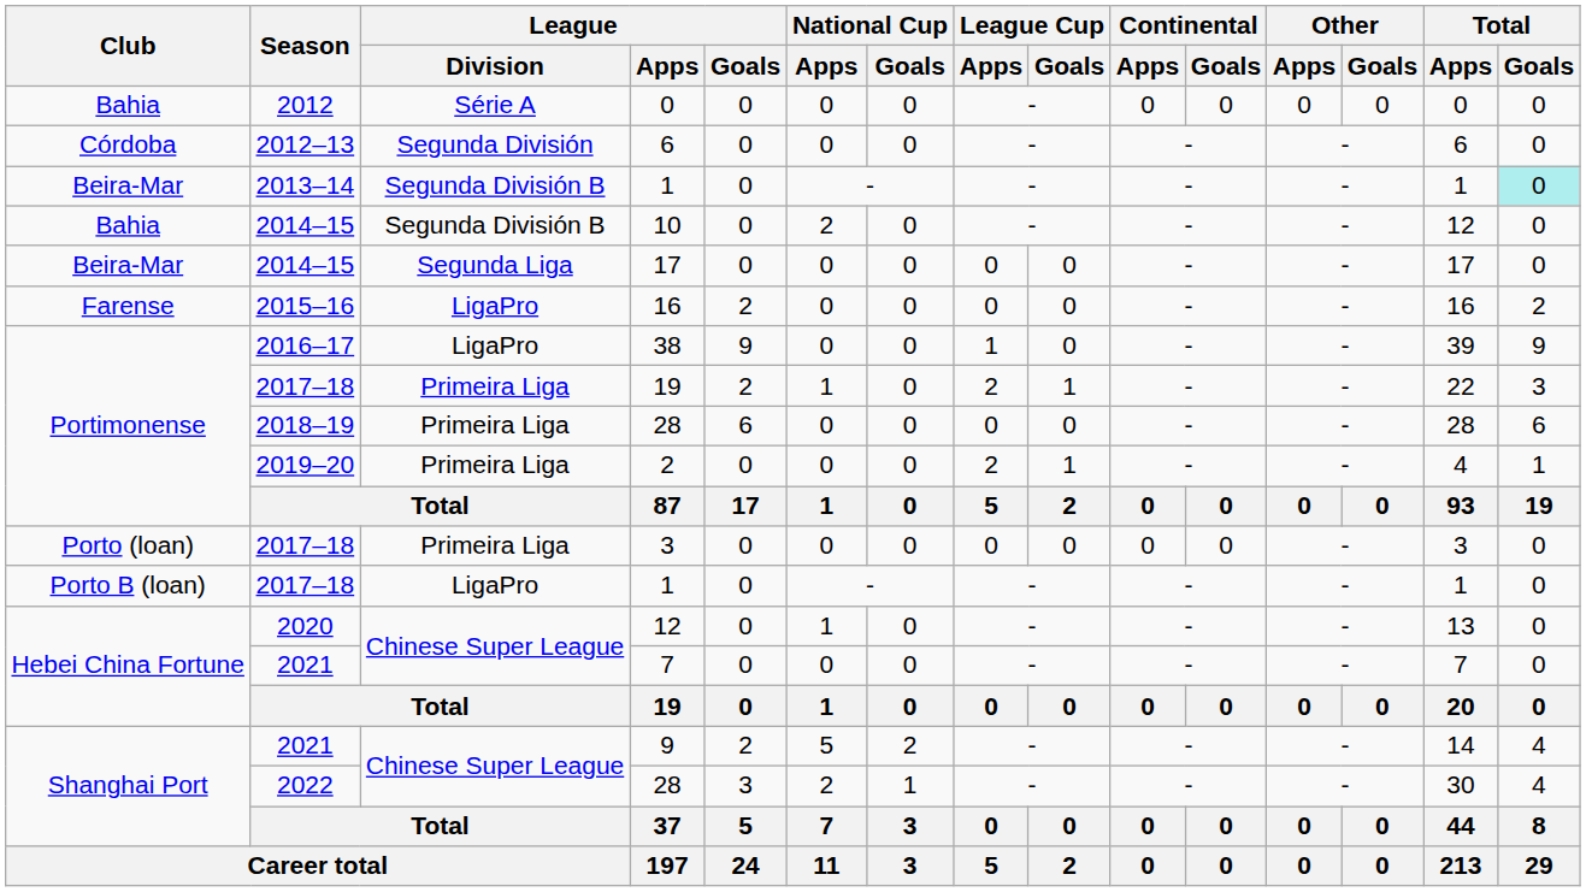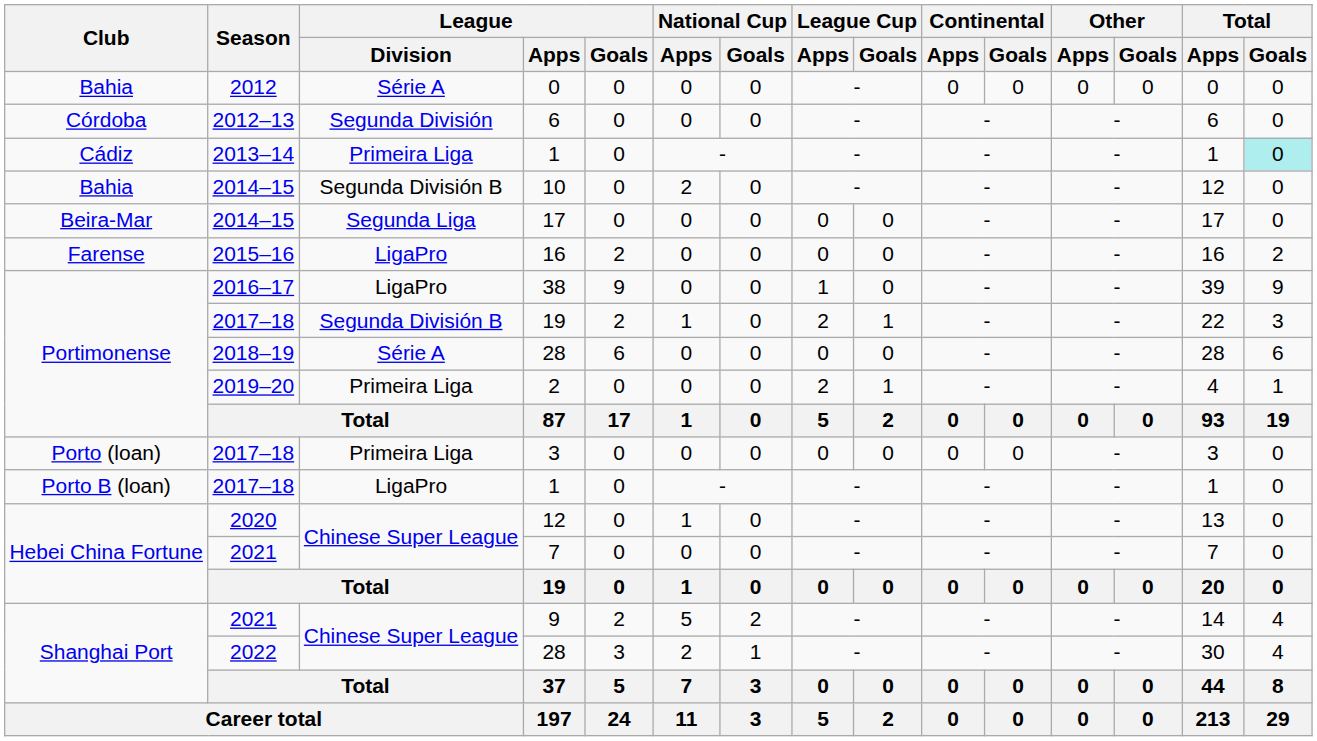 <table class="wikitable" style="text-align: center">
 <tr>
 <th rowspan="2">Club</th>
 <th rowspan="2">Season</th>
 <th colspan="3">League</th>
 <th colspan="2">National Cup</th>
 <th colspan="2">League Cup</th>
 <th colspan="2">Continental</th>
 <th colspan="2">Other</th>
 <th colspan="2">Total</th>
 </tr>
 <tr>
 <th>Division</th>
 <th>Apps</th>
 <th>Goals</th>
 <th>Apps</th>
 <th>Goals</th>
 <th>Apps</th>
 <th>Goals</th>
 <th>Apps</th>
 <th>Goals</th>
 <th>Apps</th>
 <th>Goals</th>
 <th>Apps</th>
 <th>Goals</th>
 </tr>
 <tr>
 <td><a href='#'>Bahia</a></td>
 <td><a href='#'>2012</a></td>
 <td><a href='#'>Série A</a></td>
 <td>0</td>
 <td>0</td>
 <td>0</td>
 <td>0</td>
 <td colspan="2">-</td>
 <td>0</td>
 <td>0</td>
 <td>0</td>
 <td>0</td>
 <td>0</td>
 <td>0</td>
 </tr>
 <tr>
 <td><a href='#'>Córdoba</a></td>
 <td><a href='#'>2012–13</a></td>
 <td><a href='#'>Segunda División</a></td>
 <td>6</td>
 <td>0</td>
 <td>0</td>
 <td>0</td>
 <td colspan="2">-</td>
 <td colspan="2">-</td>
 <td colspan="2">-</td>
 <td>6</td>
 <td>0</td>
 </tr>
 <tr>
-<td><a href='#'>Beira-Mar</a></td>
+<td><a href='#'>Cádiz</a></td>
 <td><a href='#'>2013–14</a></td>
-<td><a href='#'>Segunda División B</a></td>
+<td><a href='#'>Primeira Liga</a></td>
 <td>1</td>
 <td>0</td>
 <td colspan="2">-</td>
 <td colspan="2">-</td>
 <td colspan="2">-</td>
 <td colspan="2">-</td>
 <td>1</td>
 <td style="background: paleturquoise;">0</td>
 </tr>
 <tr>
 <td><a href='#'>Bahia</a></td>
 <td><a href='#'>2014–15</a></td>
 <td>Segunda División B</td>
 <td>10</td>
 <td>0</td>
 <td>2</td>
 <td>0</td>
 <td colspan="2">-</td>
 <td colspan="2">-</td>
 <td colspan="2">-</td>
 <td>12</td>
 <td>0</td>
 </tr>
 <tr>
 <td><a href='#'>Beira-Mar</a></td>
 <td><a href='#'>2014–15</a></td>
 <td><a href='#'>Segunda Liga</a></td>
 <td>17</td>
 <td>0</td>
 <td>0</td>
 <td>0</td>
 <td>0</td>
 <td>0</td>
 <td colspan="2">-</td>
 <td colspan="2">-</td>
 <td>17</td>
 <td>0</td>
 </tr>
 <tr>
 <td><a href='#'>Farense</a></td>
 <td><a href='#'>2015–16</a></td>
 <td><a href='#'>LigaPro</a></td>
 <td>16</td>
 <td>2</td>
 <td>0</td>
 <td>0</td>
 <td>0</td>
 <td>0</td>
 <td colspan="2">-</td>
 <td colspan="2">-</td>
 <td>16</td>
 <td>2</td>
 </tr>
 <tr>
 <td rowspan=5><a href='#'>Portimonense</a></td>
 <td><a href='#'>2016–17</a></td>
 <td>LigaPro</td>
 <td>38</td>
 <td>9</td>
 <td>0</td>
 <td>0</td>
 <td>1</td>
 <td>0</td>
 <td colspan="2">-</td>
 <td colspan="2">-</td>
 <td>39</td>
 <td>9</td>
 </tr>
 <tr>
 <td><a href='#'>2017–18</a></td>
-<td><a href='#'>Primeira Liga</a></td>
+<td><a href='#'>Segunda División B</a></td>
 <td>19</td>
 <td>2</td>
 <td>1</td>
 <td>0</td>
 <td>2</td>
 <td>1</td>
 <td colspan="2">-</td>
 <td colspan="2">-</td>
 <td>22</td>
 <td>3</td>
 </tr>
 <tr>
 <td><a href='#'>2018–19</a></td>
-<td>Primeira Liga</td>
+<td><a href='#'>Série A</a></td>
 <td>28</td>
 <td>6</td>
 <td>0</td>
 <td>0</td>
 <td>0</td>
 <td>0</td>
 <td colspan="2">-</td>
 <td colspan="2">-</td>
 <td>28</td>
 <td>6</td>
 </tr>
 <tr>
 <td><a href='#'>2019–20</a></td>
 <td>Primeira Liga</td>
 <td>2</td>
 <td>0</td>
 <td>0</td>
 <td>0</td>
 <td>2</td>
 <td>1</td>
 <td colspan="2">-</td>
 <td colspan="2">-</td>
 <td>4</td>
 <td>1</td>
 </tr>
 <tr>
 <th colspan="2"><strong>Total</strong></th>
 <th>87</th>
 <th>17</th>
 <th>1</th>
 <th>0</th>
 <th>5</th>
 <th>2</th>
 <th>0</th>
 <th>0</th>
 <th>0</th>
 <th>0</th>
 <th>93</th>
 <th>19</th>
 </tr>
 <tr>
 <td><a href='#'>Porto</a> (loan)</td>
 <td><a href='#'>2017–18</a></td>
 <td>Primeira Liga</td>
 <td>3</td>
 <td>0</td>
 <td>0</td>
 <td>0</td>
 <td>0</td>
 <td>0</td>
 <td>0</td>
 <td>0</td>
 <td colspan="2">-</td>
 <td>3</td>
 <td>0</td>
 </tr>
 <tr>
 <td><a href='#'>Porto B</a> (loan)</td>
 <td><a href='#'>2017–18</a></td>
 <td>LigaPro</td>
 <td>1</td>
 <td>0</td>
 <td colspan="2">-</td>
 <td colspan="2">-</td>
 <td colspan="2">-</td>
 <td colspan="2">-</td>
 <td>1</td>
 <td>0</td>
 </tr>
 <tr>
 <td rowspan=3><a href='#'>Hebei China Fortune</a></td>
 <td><a href='#'>2020</a></td>
 <td rowspan="2"><a href='#'>Chinese Super League</a></td>
 <td>12</td>
 <td>0</td>
 <td>1</td>
 <td>0</td>
 <td colspan="2">-</td>
 <td colspan="2">-</td>
 <td colspan="2">-</td>
 <td>13</td>
 <td>0</td>
 </tr>
 <tr>
 <td><a href='#'>2021</a></td>
 <td>7</td>
 <td>0</td>
 <td>0</td>
 <td>0</td>
 <td colspan="2">-</td>
 <td colspan="2">-</td>
 <td colspan="2">-</td>
 <td>7</td>
 <td>0</td>
 </tr>
 <tr>
 <th colspan="2"><strong>Total</strong></th>
 <th>19</th>
 <th>0</th>
 <th>1</th>
 <th>0</th>
 <th>0</th>
 <th>0</th>
 <th>0</th>
 <th>0</th>
 <th>0</th>
 <th>0</th>
 <th>20</th>
 <th>0</th>
 </tr>
 <tr>
 <td rowspan="3"><a href='#'>Shanghai Port</a></td>
 <td><a href='#'>2021</a></td>
 <td rowspan="2"><a href='#'>Chinese Super League</a></td>
 <td>9</td>
 <td>2</td>
 <td>5</td>
 <td>2</td>
 <td colspan="2">-</td>
 <td colspan="2">-</td>
 <td colspan="2">-</td>
 <td>14</td>
 <td>4</td>
 </tr>
 <tr>
 <td><a href='#'>2022</a></td>
 <td>28</td>
 <td>3</td>
 <td>2</td>
 <td>1</td>
 <td colspan="2">-</td>
 <td colspan="2">-</td>
 <td colspan="2">-</td>
 <td>30</td>
 <td>4</td>
 </tr>
 <tr>
 <th colspan="2"><strong>Total</strong></th>
 <th>37</th>
 <th>5</th>
 <th>7</th>
 <th>3</th>
 <th>0</th>
 <th>0</th>
 <th>0</th>
 <th>0</th>
 <th>0</th>
 <th>0</th>
 <th>44</th>
 <th>8</th>
 </tr>
 <tr>
 <th colspan="3">Career total</th>
 <th>197</th>
 <th>24</th>
 <th>11</th>
 <th>3</th>
 <th>5</th>
 <th>2</th>
 <th>0</th>
 <th>0</th>
 <th>0</th>
 <th>0</th>
 <th>213</th>
 <th>29</th>
 </tr>
 </table>
